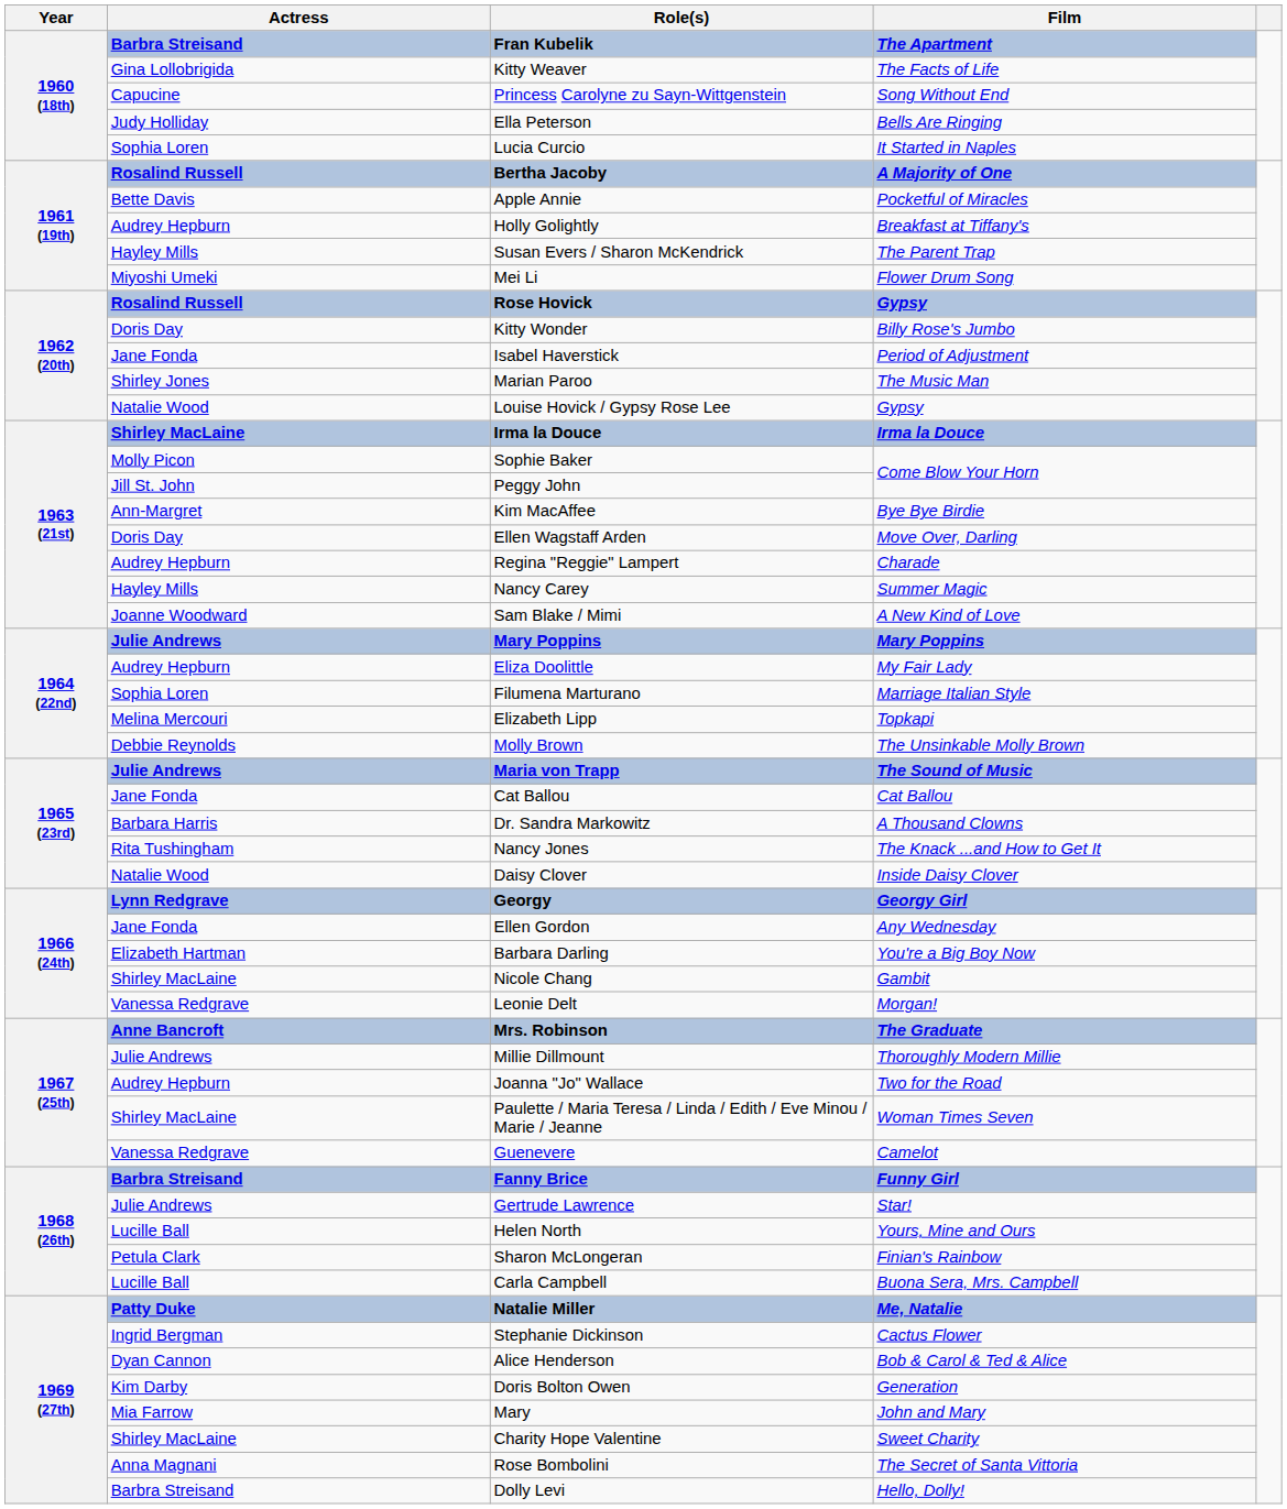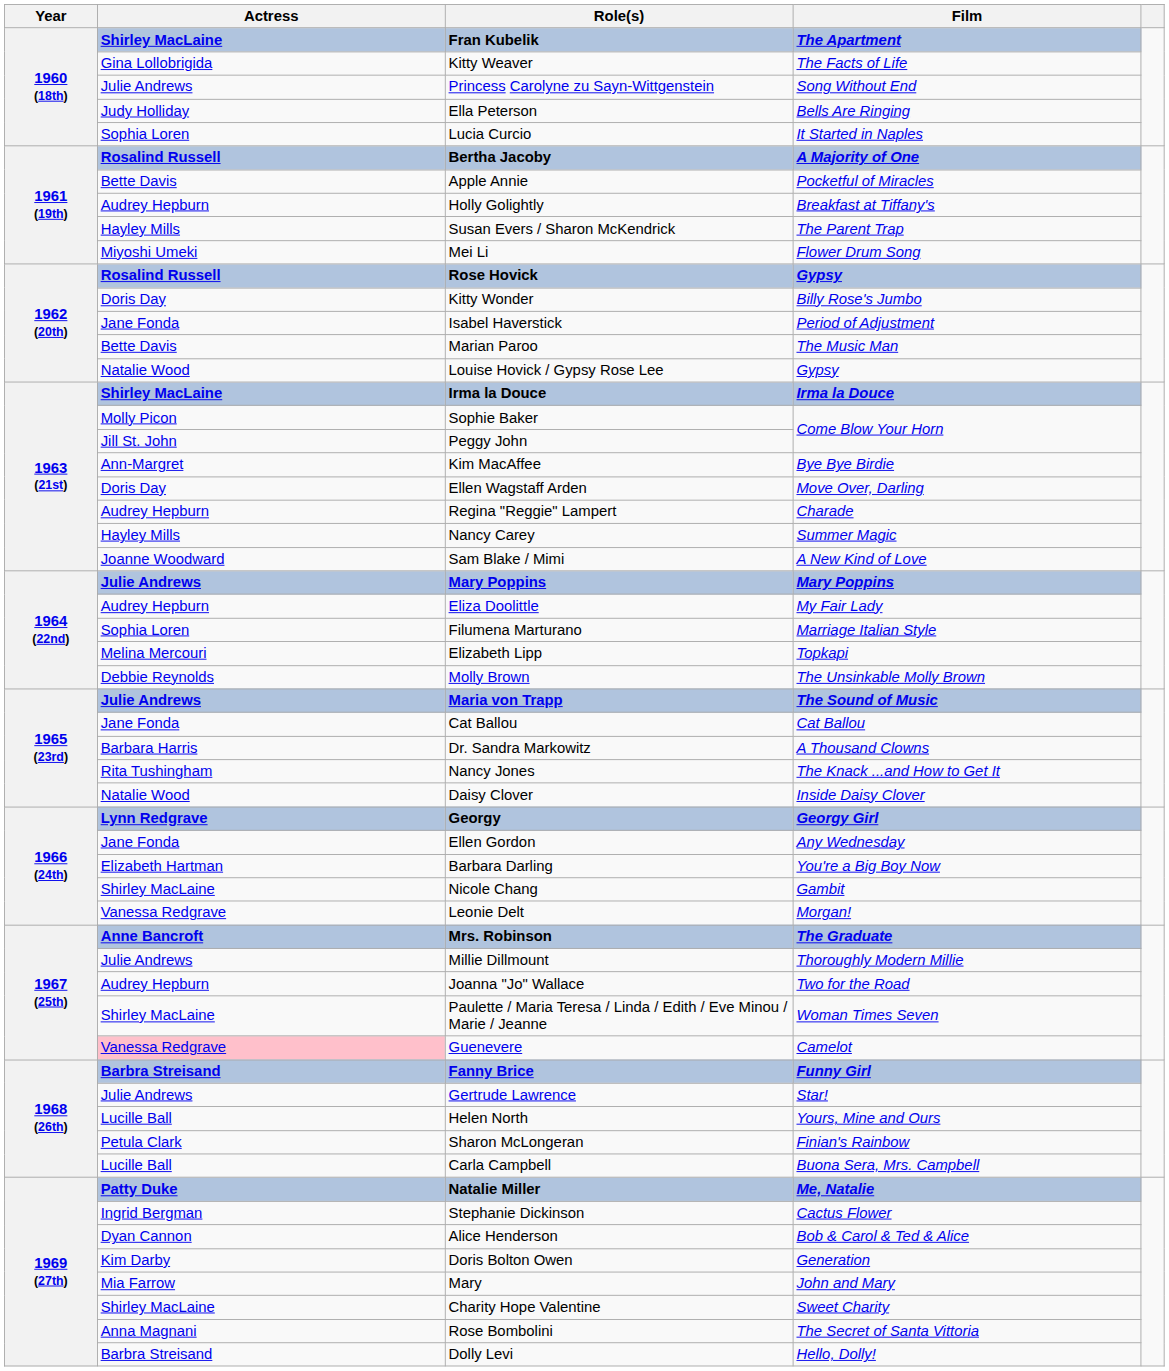 <table class="wikitable sortable">
 <tr>
 <th scope="col" style="width:8%;">Year</th>
 <th scope="col" style="width:30%;">Actress</th>
 <th scope="col" style="width:30%;">Role(s)</th>
 <th scope="col" style="width:30%;">Film</th>
 <th scope="col" style="width:2%;" class="unsortable"></th>
 </tr>
 <tr>
 <th rowspan="5" style="text-align:center;"><a href='#'>1960</a> <br> <small>(<a href='#'>18th</a>)</small></th>
-<td style="background:#B0C4DE;"><strong><a href='#'>Barbra Streisand</a></strong></td>
+<td style="background:#B0C4DE;"><strong><a href='#'>Shirley MacLaine</a></strong></td>
 <td style="background:#B0C4DE;"><strong>Fran Kubelik</strong></td>
 <td style="background:#B0C4DE;"><strong><em><a href='#'>The Apartment</a></em></strong></td>
 <td rowspan=5></td>
 </tr>
 <tr>
 <td><a href='#'>Gina Lollobrigida</a></td>
 <td>Kitty Weaver</td>
 <td><em><a href='#'>The Facts of Life</a></em></td>
 </tr>
 <tr>
-<td><a href='#'>Capucine</a></td>
+<td><a href='#'>Julie Andrews</a></td>
 <td><a href='#'>Princess</a> <a href='#'>Carolyne zu Sayn-Wittgenstein</a></td>
 <td><em><a href='#'>Song Without End</a></em></td>
 </tr>
 <tr>
 <td><a href='#'>Judy Holliday</a></td>
 <td>Ella Peterson</td>
 <td><em><a href='#'>Bells Are Ringing</a></em></td>
 </tr>
 <tr>
 <td><a href='#'>Sophia Loren</a></td>
 <td>Lucia Curcio</td>
 <td><em><a href='#'>It Started in Naples</a></em></td>
 </tr>
 <tr>
 <th rowspan="5" style="text-align:center;"><a href='#'>1961</a> <br> <small>(<a href='#'>19th</a>)</small></th>
 <td style="background:#B0C4DE;"><strong><a href='#'>Rosalind Russell</a></strong></td>
 <td style="background:#B0C4DE;"><strong>Bertha Jacoby</strong></td>
 <td style="background:#B0C4DE;"><strong><em><a href='#'>A Majority of One</a></em></strong></td>
 <td rowspan=5></td>
 </tr>
 <tr>
 <td><a href='#'>Bette Davis</a></td>
 <td>Apple Annie</td>
 <td><em><a href='#'>Pocketful of Miracles</a></em></td>
 </tr>
 <tr>
 <td><a href='#'>Audrey Hepburn</a></td>
 <td>Holly Golightly</td>
 <td><em><a href='#'>Breakfast at Tiffany's</a></em></td>
 </tr>
 <tr>
 <td><a href='#'>Hayley Mills</a></td>
 <td>Susan Evers / Sharon McKendrick</td>
 <td><em><a href='#'>The Parent Trap</a></em></td>
 </tr>
 <tr>
 <td><a href='#'>Miyoshi Umeki</a></td>
 <td>Mei Li</td>
 <td><em><a href='#'>Flower Drum Song</a></em></td>
 </tr>
 <tr>
 <th rowspan="5" style="text-align:center;"><a href='#'>1962</a> <br> <small>(<a href='#'>20th</a>)</small></th>
 <td style="background:#B0C4DE;"><strong><a href='#'>Rosalind Russell</a></strong></td>
 <td style="background:#B0C4DE;"><strong>Rose Hovick</strong></td>
 <td style="background:#B0C4DE;"><strong><em><a href='#'>Gypsy</a></em></strong></td>
 <td rowspan=5></td>
 </tr>
 <tr>
 <td><a href='#'>Doris Day</a></td>
 <td>Kitty Wonder</td>
 <td><em><a href='#'>Billy Rose's Jumbo</a></em></td>
 </tr>
 <tr>
 <td><a href='#'>Jane Fonda</a></td>
 <td>Isabel Haverstick</td>
 <td><em><a href='#'>Period of Adjustment</a></em></td>
 </tr>
 <tr>
-<td><a href='#'>Shirley Jones</a></td>
+<td><a href='#'>Bette Davis</a></td>
 <td>Marian Paroo</td>
 <td><em><a href='#'>The Music Man</a></em></td>
 </tr>
 <tr>
 <td><a href='#'>Natalie Wood</a></td>
 <td>Louise Hovick / Gypsy Rose Lee</td>
 <td><em><a href='#'>Gypsy</a></em></td>
 </tr>
 <tr>
 <th rowspan="8" style="text-align:center;"><a href='#'>1963</a> <br> <small>(<a href='#'>21st</a>)</small></th>
 <td style="background:#B0C4DE;"><strong><a href='#'>Shirley MacLaine</a></strong></td>
 <td style="background:#B0C4DE;"><strong>Irma la Douce</strong></td>
 <td style="background:#B0C4DE;"><strong><em><a href='#'>Irma la Douce</a></em></strong></td>
 <td rowspan=8></td>
 </tr>
 <tr>
 <td><a href='#'>Molly Picon</a></td>
 <td>Sophie Baker</td>
 <td rowspan="2"><em><a href='#'>Come Blow Your Horn</a></em></td>
 </tr>
 <tr>
 <td><a href='#'>Jill St. John</a></td>
 <td>Peggy John</td>
 </tr>
 <tr>
 <td><a href='#'>Ann-Margret</a></td>
 <td>Kim MacAffee</td>
 <td><em><a href='#'>Bye Bye Birdie</a></em></td>
 </tr>
 <tr>
 <td><a href='#'>Doris Day</a></td>
 <td>Ellen Wagstaff Arden</td>
 <td><em><a href='#'>Move Over, Darling</a></em></td>
 </tr>
 <tr>
 <td><a href='#'>Audrey Hepburn</a></td>
 <td>Regina "Reggie" Lampert</td>
 <td><em><a href='#'>Charade</a></em></td>
 </tr>
 <tr>
 <td><a href='#'>Hayley Mills</a></td>
 <td>Nancy Carey</td>
 <td><em><a href='#'>Summer Magic</a></em></td>
 </tr>
 <tr>
 <td><a href='#'>Joanne Woodward</a></td>
 <td>Sam Blake / Mimi</td>
 <td><em><a href='#'>A New Kind of Love</a></em></td>
 </tr>
 <tr>
 <th rowspan="5" style="text-align:center;"><a href='#'>1964</a> <br> <small>(<a href='#'>22nd</a>)</small></th>
 <td style="background:#B0C4DE;"><strong><a href='#'>Julie Andrews</a></strong></td>
 <td style="background:#B0C4DE;"><strong><a href='#'>Mary Poppins</a></strong></td>
 <td style="background:#B0C4DE;"><strong><em><a href='#'>Mary Poppins</a></em></strong></td>
 <td rowspan=5></td>
 </tr>
 <tr>
 <td><a href='#'>Audrey Hepburn</a></td>
 <td><a href='#'>Eliza Doolittle</a></td>
 <td><em><a href='#'>My Fair Lady</a></em></td>
 </tr>
 <tr>
 <td><a href='#'>Sophia Loren</a></td>
 <td>Filumena Marturano</td>
 <td><em><a href='#'>Marriage Italian Style</a></em></td>
 </tr>
 <tr>
 <td><a href='#'>Melina Mercouri</a></td>
 <td>Elizabeth Lipp</td>
 <td><em><a href='#'>Topkapi</a></em></td>
 </tr>
 <tr>
 <td><a href='#'>Debbie Reynolds</a></td>
 <td><a href='#'>Molly Brown</a></td>
 <td><em><a href='#'>The Unsinkable Molly Brown</a></em></td>
 </tr>
 <tr>
 <th rowspan="5" style="text-align:center;"><a href='#'>1965</a> <br> <small>(<a href='#'>23rd</a>)</small></th>
 <td style="background:#B0C4DE;"><strong><a href='#'>Julie Andrews</a></strong></td>
 <td style="background:#B0C4DE;"><strong><a href='#'>Maria von Trapp</a></strong></td>
 <td style="background:#B0C4DE;"><strong><em><a href='#'>The Sound of Music</a></em></strong></td>
 <td rowspan=5></td>
 </tr>
 <tr>
 <td><a href='#'>Jane Fonda</a></td>
 <td>Cat Ballou</td>
 <td><em><a href='#'>Cat Ballou</a></em></td>
 </tr>
 <tr>
 <td><a href='#'>Barbara Harris</a></td>
 <td>Dr. Sandra Markowitz</td>
 <td><em><a href='#'>A Thousand Clowns</a></em></td>
 </tr>
 <tr>
 <td><a href='#'>Rita Tushingham</a></td>
 <td>Nancy Jones</td>
 <td><em><a href='#'>The Knack ...and How to Get It</a></em></td>
 </tr>
 <tr>
 <td><a href='#'>Natalie Wood</a></td>
 <td>Daisy Clover</td>
 <td><em><a href='#'>Inside Daisy Clover</a></em></td>
 </tr>
 <tr>
 <th rowspan="5" style="text-align:center;"><a href='#'>1966</a> <br> <small>(<a href='#'>24th</a>)</small></th>
 <td style="background:#B0C4DE;"><strong><a href='#'>Lynn Redgrave</a></strong></td>
 <td style="background:#B0C4DE;"><strong>Georgy</strong></td>
 <td style="background:#B0C4DE;"><strong><em><a href='#'>Georgy Girl</a></em></strong></td>
 <td rowspan=5></td>
 </tr>
 <tr>
 <td><a href='#'>Jane Fonda</a></td>
 <td>Ellen Gordon</td>
 <td><em><a href='#'>Any Wednesday</a></em></td>
 </tr>
 <tr>
 <td><a href='#'>Elizabeth Hartman</a></td>
 <td>Barbara Darling</td>
 <td><em><a href='#'>You're a Big Boy Now</a></em></td>
 </tr>
 <tr>
 <td><a href='#'>Shirley MacLaine</a></td>
 <td>Nicole Chang</td>
 <td><em><a href='#'>Gambit</a></em></td>
 </tr>
 <tr>
 <td><a href='#'>Vanessa Redgrave</a></td>
 <td>Leonie Delt</td>
 <td><em><a href='#'>Morgan!</a></em></td>
 </tr>
 <tr>
 <th rowspan="5" style="text-align:center;"><a href='#'>1967</a> <br> <small>(<a href='#'>25th</a>)</small></th>
 <td style="background:#B0C4DE;"><strong><a href='#'>Anne Bancroft</a></strong></td>
 <td style="background:#B0C4DE;"><strong>Mrs. Robinson</strong></td>
 <td style="background:#B0C4DE;"><strong><em><a href='#'>The Graduate</a></em></strong></td>
 <td rowspan=5></td>
 </tr>
 <tr>
 <td><a href='#'>Julie Andrews</a></td>
 <td>Millie Dillmount</td>
 <td><em><a href='#'>Thoroughly Modern Millie</a></em></td>
 </tr>
 <tr>
 <td><a href='#'>Audrey Hepburn</a></td>
 <td>Joanna "Jo" Wallace</td>
 <td><em><a href='#'>Two for the Road</a></em></td>
 </tr>
 <tr>
 <td><a href='#'>Shirley MacLaine</a></td>
 <td>Paulette / Maria Teresa / Linda / Edith / Eve Minou / Marie / Jeanne</td>
 <td><em><a href='#'>Woman Times Seven</a></em></td>
 </tr>
 <tr>
-<td><a href='#'>Vanessa Redgrave</a></td>
+<td style="background: pink;"><a href='#'>Vanessa Redgrave</a></td>
 <td><a href='#'>Guenevere</a></td>
 <td><em><a href='#'>Camelot</a></em></td>
 </tr>
 <tr>
 <th rowspan="5" style="text-align:center;"><a href='#'>1968</a> <br> <small>(<a href='#'>26th</a>)</small></th>
 <td style="background:#B0C4DE;"><strong><a href='#'>Barbra Streisand</a></strong></td>
 <td style="background:#B0C4DE;"><strong><a href='#'>Fanny Brice</a></strong></td>
 <td style="background:#B0C4DE;"><strong><em><a href='#'>Funny Girl</a></em></strong></td>
 <td rowspan=5></td>
 </tr>
 <tr>
 <td><a href='#'>Julie Andrews</a></td>
 <td><a href='#'>Gertrude Lawrence</a></td>
 <td><em><a href='#'>Star!</a></em></td>
 </tr>
 <tr>
 <td><a href='#'>Lucille Ball</a></td>
 <td>Helen North</td>
 <td><em><a href='#'>Yours, Mine and Ours</a></em></td>
 </tr>
 <tr>
 <td><a href='#'>Petula Clark</a></td>
 <td>Sharon McLongeran</td>
 <td><em><a href='#'>Finian's Rainbow</a></em></td>
 </tr>
 <tr>
 <td><a href='#'>Lucille Ball</a></td>
 <td>Carla Campbell</td>
 <td><em><a href='#'>Buona Sera, Mrs. Campbell</a></em></td>
 </tr>
 <tr>
 <th rowspan="8" style="text-align:center;"><a href='#'>1969</a> <br> <small>(<a href='#'>27th</a>)</small></th>
 <td style="background:#B0C4DE;"><strong><a href='#'>Patty Duke</a></strong></td>
 <td style="background:#B0C4DE;"><strong>Natalie Miller</strong></td>
 <td style="background:#B0C4DE;"><strong><em><a href='#'>Me, Natalie</a></em></strong></td>
 <td rowspan=8></td>
 </tr>
 <tr>
 <td><a href='#'>Ingrid Bergman</a></td>
 <td>Stephanie Dickinson</td>
 <td><em><a href='#'>Cactus Flower</a></em></td>
 </tr>
 <tr>
 <td><a href='#'>Dyan Cannon</a></td>
 <td>Alice Henderson</td>
 <td><em><a href='#'>Bob & Carol & Ted & Alice</a></em></td>
 </tr>
 <tr>
 <td><a href='#'>Kim Darby</a></td>
 <td>Doris Bolton Owen</td>
 <td><em><a href='#'>Generation</a></em></td>
 </tr>
 <tr>
 <td><a href='#'>Mia Farrow</a></td>
 <td>Mary</td>
 <td><em><a href='#'>John and Mary</a></em></td>
 </tr>
 <tr>
 <td><a href='#'>Shirley MacLaine</a></td>
 <td>Charity Hope Valentine</td>
 <td><em><a href='#'>Sweet Charity</a></em></td>
 </tr>
 <tr>
 <td><a href='#'>Anna Magnani</a></td>
 <td>Rose Bombolini</td>
 <td><em><a href='#'>The Secret of Santa Vittoria</a></em></td>
 </tr>
 <tr>
 <td><a href='#'>Barbra Streisand</a></td>
 <td>Dolly Levi</td>
 <td><em><a href='#'>Hello, Dolly!</a></em></td>
 </tr>
 </table>
